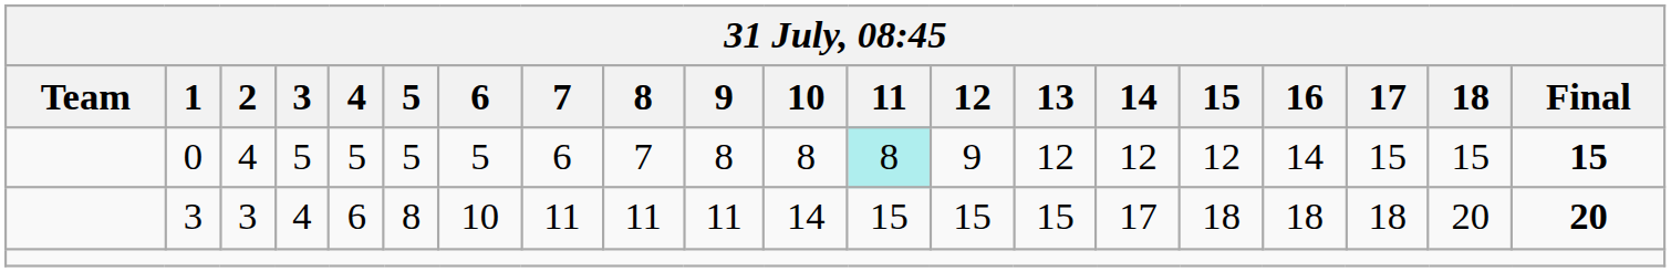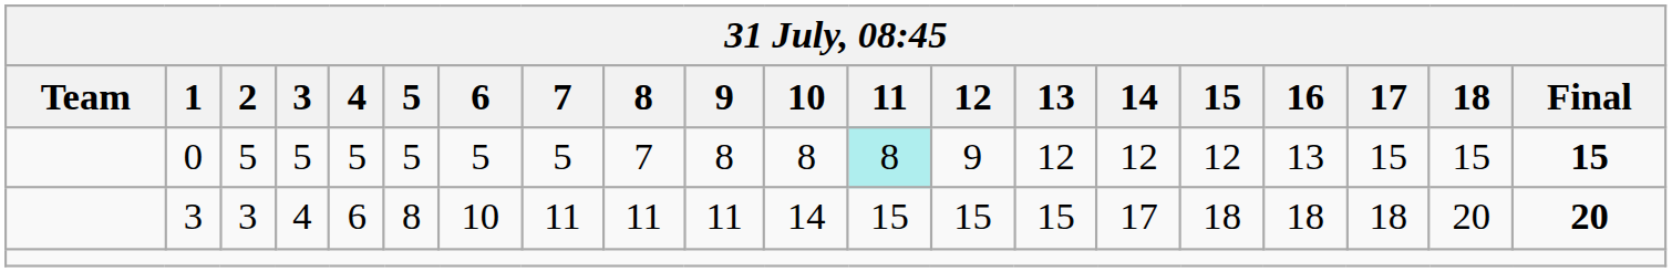 <table class=wikitable style="text-align:center; width: 55%">
 <tr>
 <th colspan=20><em>31 July, 08:45</em></th>
 </tr>
 <tr>
 <th>Team</th>
 <th>1</th>
 <th>2</th>
 <th>3</th>
 <th>4</th>
 <th>5</th>
 <th>6</th>
 <th>7</th>
 <th>8</th>
 <th>9</th>
 <th>10</th>
 <th>11</th>
 <th>12</th>
 <th>13</th>
 <th>14</th>
 <th>15</th>
 <th>16</th>
 <th>17</th>
 <th>18</th>
 <th>Final</th>
 </tr>
 <tr>
 <td align=left></td>
 <td>0</td>
-<td>4</td>
 <td>5</td>
 <td>5</td>
 <td>5</td>
 <td>5</td>
-<td>6</td>
+<td>5</td>
+<td>5</td>
 <td>7</td>
 <td>8</td>
 <td>8</td>
 <td style="background: paleturquoise;">8</td>
 <td>9</td>
 <td>12</td>
 <td>12</td>
 <td>12</td>
-<td>14</td>
+<td>13</td>
 <td>15</td>
 <td>15</td>
 <td><strong>15</strong></td>
 </tr>
 <tr>
 <td align=left><strong></strong></td>
 <td>3</td>
 <td>3</td>
 <td>4</td>
 <td>6</td>
 <td>8</td>
 <td>10</td>
 <td>11</td>
 <td>11</td>
 <td>11</td>
 <td>14</td>
 <td>15</td>
 <td>15</td>
 <td>15</td>
 <td>17</td>
 <td>18</td>
 <td>18</td>
 <td>18</td>
 <td>20</td>
 <td><strong>20</strong></td>
 </tr>
 <tr>
 <td colspan=20></td>
 </tr>
 </table>
